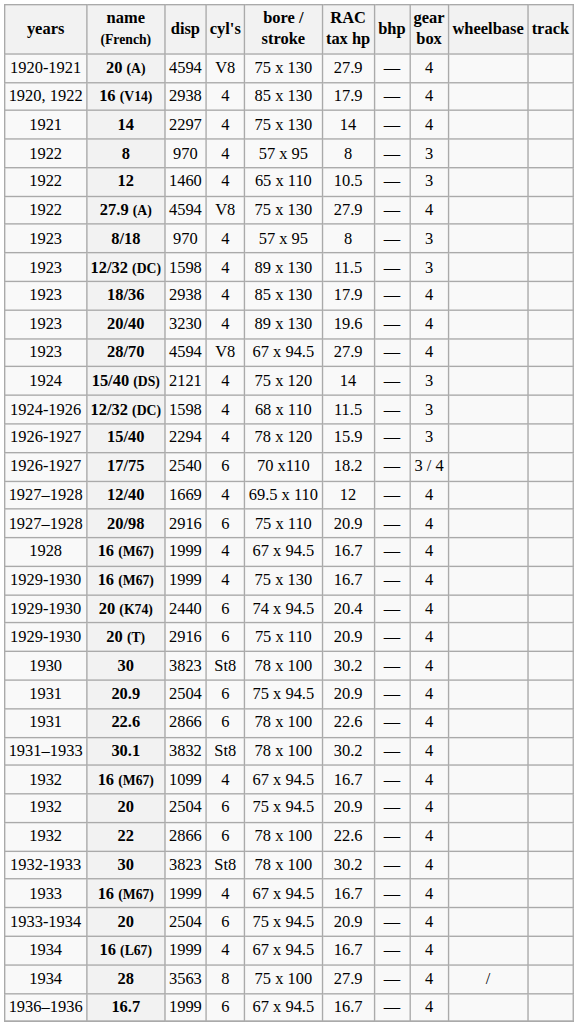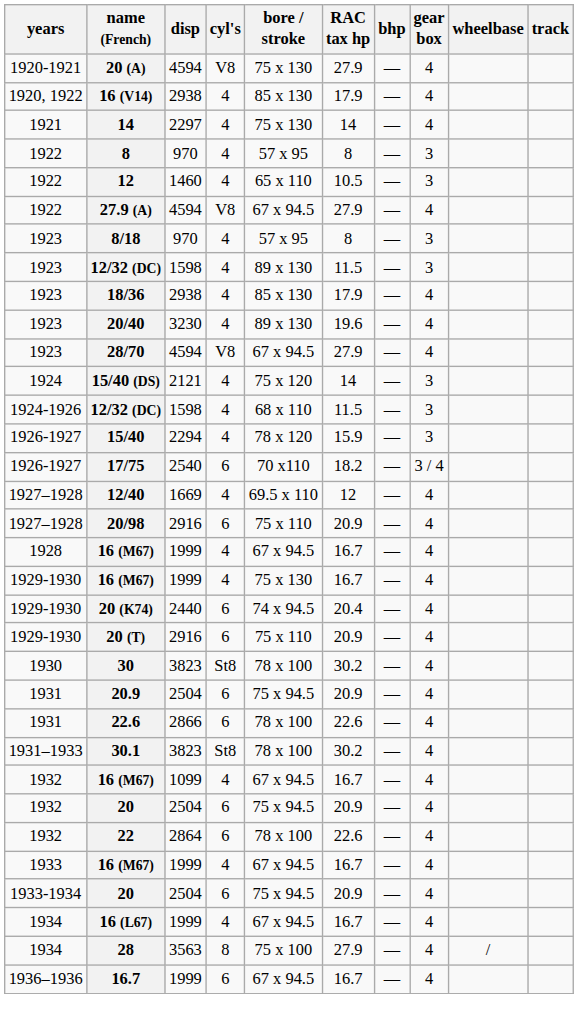 <table class="wikitable sortable" style="font-size: 75%; text-align: center;">
 <tr>
 <th scope="col">years</th>
 <th scope="col">name<br><small>(French)</small></th>
 <th scope="col">disp</th>
 <th scope="col">cyl's</th>
 <th scope="col">bore /<br>stroke</th>
 <th scope="col">RAC<br>tax hp</th>
 <th scope="col">bhp</th>
 <th scope="col">gear<br>box</th>
 <th scope="col">wheelbase</th>
 <th scope="col">track</th>
 </tr>
 <tr>
 <td>1920-1921</td>
 <th scope="row">20 <small>(A)</small></th>
 <td>4594</td>
 <td>V8</td>
 <td>75 x 130</td>
 <td>27.9</td>
 <td>—</td>
 <td>4</td>
 <td></td>
 <td></td>
 </tr>
 <tr>
 <td>1920, 1922</td>
 <th scope="row">16 <small>(V14)</small></th>
 <td>2938</td>
 <td>4</td>
 <td>85 x 130</td>
 <td>17.9</td>
 <td>—</td>
 <td>4</td>
 <td></td>
 <td></td>
 </tr>
 <tr>
 <td>1921</td>
 <th scope="row">14</th>
 <td>2297</td>
 <td>4</td>
 <td>75 x 130</td>
 <td>14</td>
 <td>—</td>
 <td>4</td>
 <td></td>
 <td></td>
 </tr>
 <tr>
 <td>1922</td>
 <th scope="row">8</th>
 <td>970</td>
 <td>4</td>
 <td>57 x 95</td>
 <td>8</td>
 <td>—</td>
 <td>3</td>
 <td></td>
 <td></td>
 </tr>
 <tr>
 <td>1922</td>
 <th scope="row">12</th>
 <td>1460</td>
 <td>4</td>
 <td>65 x 110</td>
 <td>10.5</td>
 <td>—</td>
 <td>3</td>
 <td></td>
 <td></td>
 </tr>
 <tr>
 <td>1922</td>
 <th scope="row">27.9 <small>(A)</small></th>
 <td>4594</td>
 <td>V8</td>
-<td>75 x 130</td>
+<td>67 x 94.5</td>
 <td>27.9</td>
 <td>—</td>
 <td>4</td>
 <td></td>
 <td></td>
 </tr>
 <tr>
 <td>1923</td>
 <th scope="row">8/18</th>
 <td>970</td>
 <td>4</td>
 <td>57 x 95</td>
 <td>8</td>
 <td>—</td>
 <td>3</td>
 <td></td>
 <td></td>
 </tr>
 <tr>
 <td>1923</td>
 <th scope="row">12/32 <small>(DC)</small></th>
 <td>1598</td>
 <td>4</td>
 <td>89 x 130</td>
 <td>11.5</td>
 <td>—</td>
 <td>3</td>
 <td></td>
 <td></td>
 </tr>
 <tr>
 <td>1923</td>
 <th scope="row">18/36</th>
 <td>2938</td>
 <td>4</td>
 <td>85 x 130</td>
 <td>17.9</td>
 <td>—</td>
 <td>4</td>
 <td></td>
 <td></td>
 </tr>
 <tr>
 <td>1923</td>
 <th scope="row">20/40</th>
 <td>3230</td>
 <td>4</td>
 <td>89 x 130</td>
 <td>19.6</td>
 <td>—</td>
 <td>4</td>
 <td></td>
 <td></td>
 </tr>
 <tr>
 <td>1923</td>
 <th scope="row">28/70</th>
 <td>4594</td>
 <td>V8</td>
 <td>67 x 94.5</td>
 <td>27.9</td>
 <td>—</td>
 <td>4</td>
 <td></td>
 <td></td>
 </tr>
 <tr>
 <td>1924</td>
 <th scope="row">15/40 <small>(DS)</small></th>
 <td>2121</td>
 <td>4</td>
 <td>75 x 120</td>
 <td>14</td>
 <td>—</td>
 <td>3</td>
 <td></td>
 <td></td>
 </tr>
 <tr>
 <td>1924-1926</td>
 <th scope="row">12/32 <small>(DC)</small></th>
 <td>1598</td>
 <td>4</td>
 <td>68 x 110</td>
 <td>11.5</td>
 <td>—</td>
 <td>3</td>
 <td></td>
 <td></td>
 </tr>
 <tr>
 <td>1926-1927</td>
 <th scope="row">15/40</th>
 <td>2294</td>
 <td>4</td>
 <td>78 x 120</td>
 <td>15.9</td>
 <td>—</td>
 <td>3</td>
 <td></td>
 <td></td>
 </tr>
 <tr>
 <td>1926-1927</td>
 <th scope="row">17/75</th>
 <td>2540</td>
 <td>6</td>
 <td>70 x110</td>
 <td>18.2</td>
 <td>—</td>
 <td>3 / 4</td>
 <td></td>
 <td></td>
 </tr>
 <tr>
 <td>1927–1928</td>
 <th scope="row">12/40</th>
 <td>1669</td>
 <td>4</td>
 <td>69.5 x 110</td>
 <td>12</td>
 <td>—</td>
 <td>4</td>
 <td></td>
 <td></td>
 </tr>
 <tr>
 <td>1927–1928</td>
 <th scope="row">20/98</th>
 <td>2916</td>
 <td>6</td>
 <td>75 x 110</td>
 <td>20.9</td>
 <td>—</td>
 <td>4</td>
 <td></td>
 <td></td>
 </tr>
 <tr>
 <td>1928</td>
 <th scope="row">16 <small>(M67)</small></th>
 <td>1999</td>
 <td>4</td>
 <td>67 x 94.5</td>
 <td>16.7</td>
 <td>—</td>
 <td>4</td>
 <td></td>
 <td></td>
 </tr>
 <tr>
 <td>1929-1930</td>
 <th scope="row">16 <small>(M67)</small></th>
 <td>1999</td>
 <td>4</td>
 <td>75 x 130</td>
 <td>16.7</td>
 <td>—</td>
 <td>4</td>
 <td></td>
 <td></td>
 </tr>
 <tr>
 <td>1929-1930</td>
 <th scope="row">20 <small>(K74)</small></th>
 <td>2440</td>
 <td>6</td>
 <td>74 x 94.5</td>
 <td>20.4</td>
 <td>—</td>
 <td>4</td>
 <td></td>
 <td></td>
 </tr>
 <tr>
 <td>1929-1930</td>
 <th scope="row">20 <small>(T)</small></th>
 <td>2916</td>
 <td>6</td>
 <td>75 x 110</td>
 <td>20.9</td>
 <td>—</td>
 <td>4</td>
 <td></td>
 <td></td>
 </tr>
 <tr>
 <td>1930</td>
 <th scope="row">30</th>
 <td>3823</td>
 <td>St8</td>
 <td>78 x 100</td>
 <td>30.2</td>
 <td>—</td>
 <td>4</td>
 <td></td>
 <td></td>
 </tr>
 <tr>
 <td>1931</td>
 <th scope="row">20.9</th>
 <td>2504</td>
 <td>6</td>
 <td>75 x 94.5</td>
 <td>20.9</td>
 <td>—</td>
 <td>4</td>
 <td></td>
 <td></td>
 </tr>
 <tr>
 <td>1931</td>
 <th scope="row">22.6</th>
 <td>2866</td>
 <td>6</td>
 <td>78 x 100</td>
 <td>22.6</td>
 <td>—</td>
 <td>4</td>
 <td></td>
 <td></td>
 </tr>
 <tr>
 <td>1931–1933</td>
 <th scope="row">30.1</th>
-<td>3832</td>
+<td>3823</td>
 <td>St8</td>
 <td>78 x 100</td>
 <td>30.2</td>
 <td>—</td>
 <td>4</td>
 <td></td>
 <td></td>
 </tr>
 <tr>
 <td>1932</td>
 <th scope="row">16 <small>(M67)</small></th>
 <td>1099</td>
 <td>4</td>
 <td>67 x 94.5</td>
 <td>16.7</td>
 <td>—</td>
 <td>4</td>
 <td></td>
 <td></td>
 </tr>
 <tr>
 <td>1932</td>
 <th scope="row">20</th>
 <td>2504</td>
 <td>6</td>
 <td>75 x 94.5</td>
 <td>20.9</td>
 <td>—</td>
 <td>4</td>
 <td></td>
 <td></td>
 </tr>
 <tr>
 <td>1932</td>
 <th scope="row">22</th>
-<td>2866</td>
+<td>2864</td>
 <td>6</td>
 <td>78 x 100</td>
 <td>22.6</td>
-<td>—</td>
-<td>4</td>
-<td></td>
-<td></td>
-</tr>
-<tr>
-<td>1932-1933</td>
-<th scope="row">30</th>
-<td>3823</td>
-<td>St8</td>
-<td>78 x 100</td>
-<td>30.2</td>
 <td>—</td>
 <td>4</td>
 <td></td>
 <td></td>
 </tr>
 <tr>
 <td>1933</td>
 <th scope="row">16 <small>(M67)</small></th>
 <td>1999</td>
 <td>4</td>
 <td>67 x 94.5</td>
 <td>16.7</td>
 <td>—</td>
 <td>4</td>
 <td></td>
 <td></td>
 </tr>
 <tr>
 <td>1933-1934</td>
 <th scope="row">20</th>
 <td>2504</td>
 <td>6</td>
 <td>75 x 94.5</td>
 <td>20.9</td>
 <td>—</td>
 <td>4</td>
 <td></td>
 <td></td>
 </tr>
 <tr>
 <td>1934</td>
 <th scope="row">16 <small>(L67)</small></th>
 <td>1999</td>
 <td>4</td>
 <td>67 x 94.5</td>
 <td>16.7</td>
 <td>—</td>
 <td>4</td>
 <td></td>
 <td></td>
 </tr>
 <tr>
 <td>1934</td>
 <th scope="row">28</th>
 <td>3563</td>
 <td>8</td>
 <td>75 x 100</td>
 <td>27.9</td>
 <td>—</td>
 <td>4</td>
 <td> /<br></td>
 <td></td>
 </tr>
 <tr>
 <td>1936–1936</td>
 <th scope="row">16.7</th>
 <td>1999</td>
 <td>6</td>
 <td>67 x 94.5</td>
 <td>16.7</td>
 <td>—</td>
 <td>4</td>
 <td></td>
 <td></td>
 </tr>
 <tr>
 </tr>
 </table>
